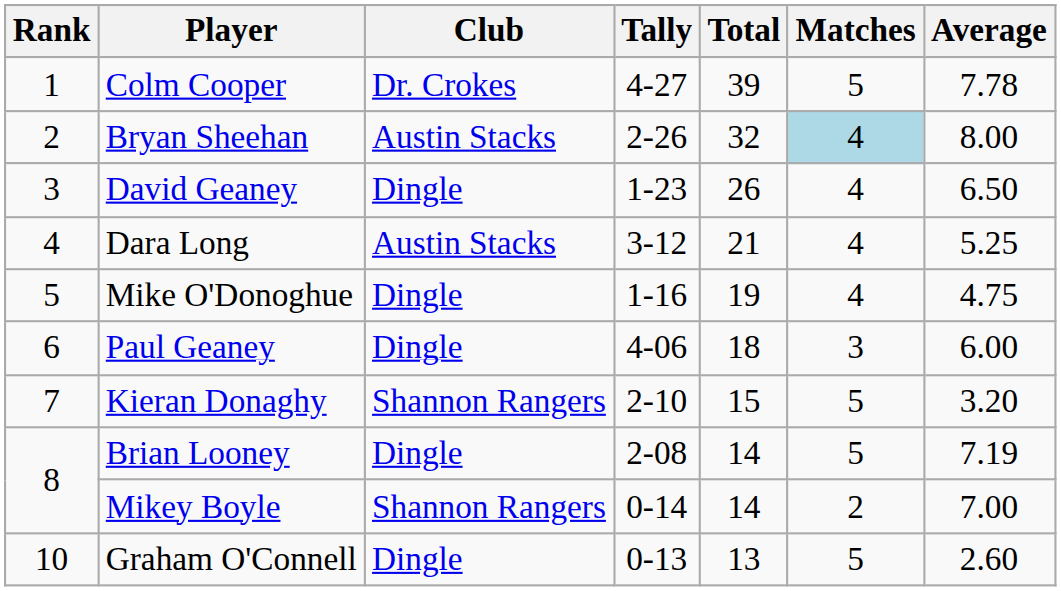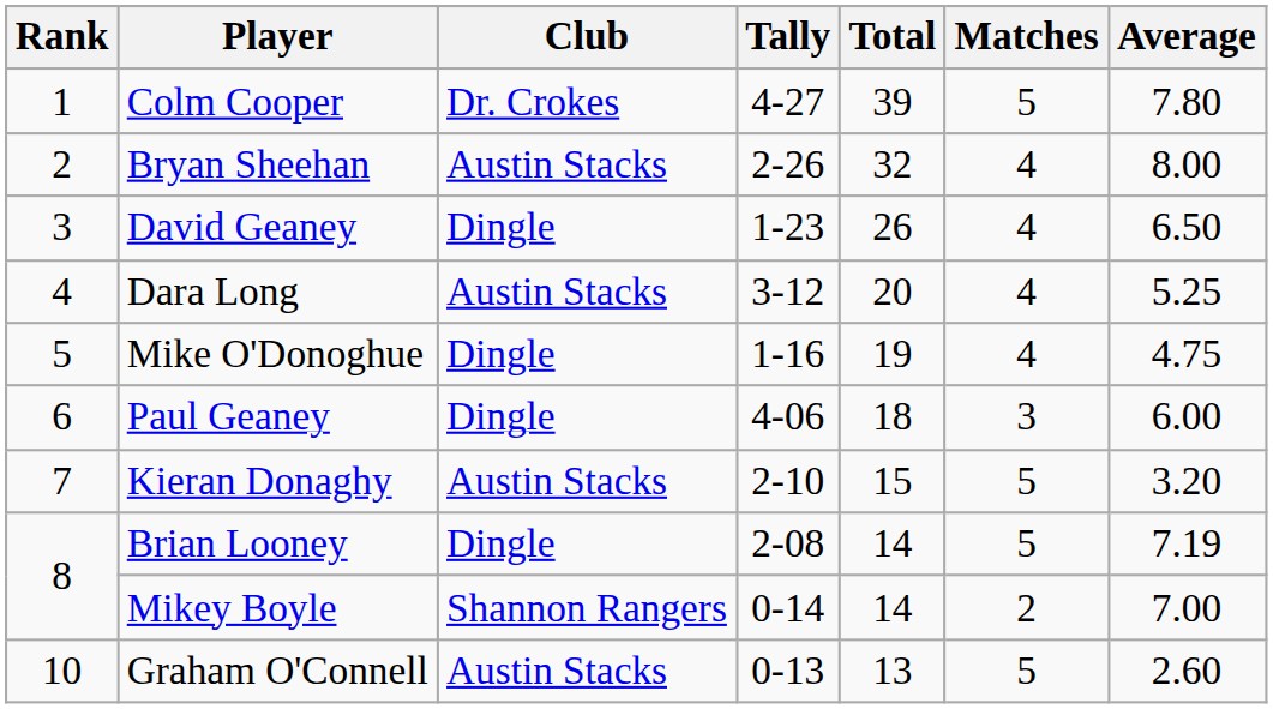 <table class="wikitable">
 <tr>
 <th>Rank</th>
 <th>Player</th>
 <th>Club</th>
 <th>Tally</th>
 <th>Total</th>
 <th>Matches</th>
 <th>Average</th>
 </tr>
 <tr>
 <td rowspan="1" style="text-align:center;">1</td>
 <td><a href='#'>Colm Cooper</a></td>
 <td><a href='#'>Dr. Crokes</a></td>
 <td align=center>4-27</td>
 <td align=center>39</td>
 <td align=center>5</td>
-<td align=center>7.78</td>
+<td align=center>7.80</td>
 </tr>
 <tr>
 <td rowspan="1" style="text-align:center;">2</td>
 <td><a href='#'>Bryan Sheehan</a></td>
 <td><a href='#'>Austin Stacks</a></td>
 <td align=center>2-26</td>
 <td align=center>32</td>
-<td align=center style="background: lightblue;">4</td>
+<td align=center>4</td>
 <td align=center>8.00</td>
 </tr>
 <tr>
 <td rowspan="1" style="text-align:center;">3</td>
 <td><a href='#'>David Geaney</a></td>
 <td><a href='#'>Dingle</a></td>
 <td align=center>1-23</td>
 <td align=center>26</td>
 <td align=center>4</td>
 <td align=center>6.50</td>
 </tr>
 <tr>
 <td rowspan="1" style="text-align:center;">4</td>
 <td>Dara Long</td>
 <td><a href='#'>Austin Stacks</a></td>
 <td align=center>3-12</td>
-<td align=center>21</td>
+<td align=center>20</td>
 <td align=center>4</td>
 <td align=center>5.25</td>
 </tr>
 <tr>
 <td rowspan="1" style="text-align:center;">5</td>
 <td>Mike O'Donoghue</td>
 <td><a href='#'>Dingle</a></td>
 <td align=center>1-16</td>
 <td align=center>19</td>
 <td align=center>4</td>
 <td align=center>4.75</td>
 </tr>
 <tr>
 <td rowspan="1" style="text-align:center;">6</td>
 <td><a href='#'>Paul Geaney</a></td>
 <td><a href='#'>Dingle</a></td>
 <td align=center>4-06</td>
 <td align=center>18</td>
 <td align=center>3</td>
 <td align=center>6.00</td>
 </tr>
 <tr>
 <td rowspan="1" style="text-align:center;">7</td>
 <td><a href='#'>Kieran Donaghy</a></td>
-<td><a href='#'>Shannon Rangers</a></td>
+<td><a href='#'>Austin Stacks</a></td>
 <td align=center>2-10</td>
 <td align=center>15</td>
 <td align=center>5</td>
 <td align=center>3.20</td>
 </tr>
 <tr>
 <td rowspan="2" style="text-align:center;">8</td>
 <td><a href='#'>Brian Looney</a></td>
 <td><a href='#'>Dingle</a></td>
 <td align=center>2-08</td>
 <td align=center>14</td>
 <td align=center>5</td>
 <td align=center>7.19</td>
 </tr>
 <tr>
 <td><a href='#'>Mikey Boyle</a></td>
 <td><a href='#'>Shannon Rangers</a></td>
 <td align=center>0-14</td>
 <td align=center>14</td>
 <td align=center>2</td>
 <td align=center>7.00</td>
 </tr>
 <tr>
 <td rowspan="1" style="text-align:center;">10</td>
 <td>Graham O'Connell</td>
-<td><a href='#'>Dingle</a></td>
+<td><a href='#'>Austin Stacks</a></td>
 <td align=center>0-13</td>
 <td align=center>13</td>
 <td align=center>5</td>
 <td align=center>2.60</td>
 </tr>
 </table>
